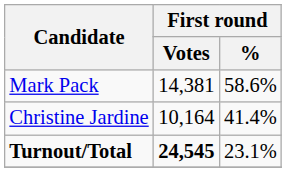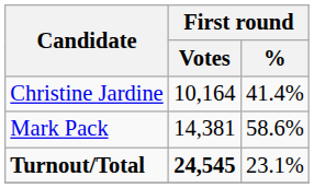 <table class=wikitable style=text-align:right>
 <tr>
 <th rowspan=2>Candidate</th>
 <th colspan=2>First round</th>
 </tr>
 <tr>
 <th>Votes</th>
 <th>%</th>
 </tr>
 <tr>
+<td align=left><a href='#'>Christine Jardine</a></td>
+<td>10,164</td>
+<td>41.4%</td>
+</tr>
+<tr>
 <td align=left><a href='#'>Mark Pack</a></td>
 <td>14,381</td>
 <td>58.6%</td>
-</tr>
-<tr>
-<td align=left><a href='#'>Christine Jardine</a></td>
-<td>10,164</td>
-<td>41.4%</td>
 </tr>
 <tr>
 <td align=left><strong>Turnout/Total</strong></td>
 <td><strong>24,545</strong></td>
 <td>23.1%</td>
 </tr>
 <tr>
 </tr>
 </table>
